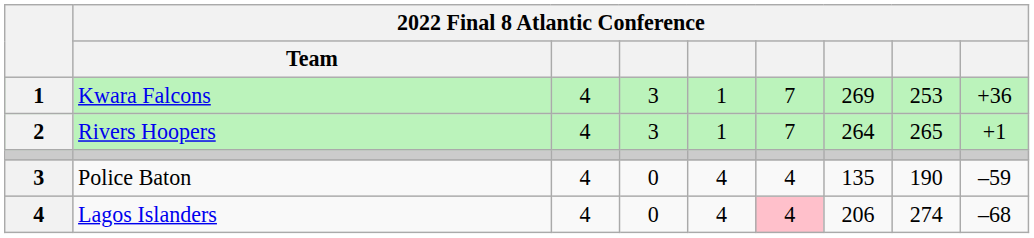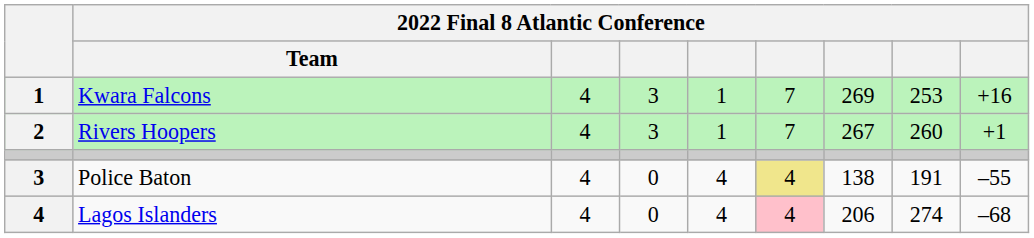 <table class="wikitable" width="80%" style="font-size:95%; text-align:center">
 <tr>
 <th rowspan="2" width="5%"></th>
 <th colspan="8" style="text-align:center">2022 Final 8 Atlantic Conference</th>
 </tr>
 <tr>
 <th width="35%">Team</th>
 <th width="5%"></th>
 <th width="5%"></th>
 <th width="5%"></th>
 <th width="5%"></th>
 <th width="5%"></th>
 <th width="5%"></th>
 <th width="5%"></th>
 </tr>
 <tr style="background-color:#BBF3BB;">
 <th>1</th>
 <td style="text-align:left;"><a href='#'>Kwara Falcons</a></td>
 <td>4</td>
 <td>3</td>
 <td>1</td>
 <td>7</td>
 <td>269</td>
 <td>253</td>
-<td>+36</td>
+<td>+16</td>
 </tr>
 <tr style="background-color:#BBF3BB;">
 <th>2</th>
 <td style="text-align:left;"><a href='#'>Rivers Hoopers</a></td>
 <td>4</td>
 <td>3</td>
 <td>1</td>
 <td>7</td>
-<td>264</td>
-<td>265</td>
+<td>267</td>
+<td>260</td>
 <td>+1</td>
 </tr>
 <tr style="background-color:#CCCCCC">
 <td></td>
 <td></td>
 <td></td>
 <td></td>
 <td></td>
 <td></td>
 <td></td>
 <td></td>
 <td></td>
 </tr>
 <tr>
 <th>3</th>
 <td style="text-align:left;">Police Baton</td>
 <td>4</td>
 <td>0</td>
 <td>4</td>
-<td>4</td>
-<td>135</td>
-<td>190</td>
-<td>–59</td>
+<td style="background: khaki;">4</td>
+<td>138</td>
+<td>191</td>
+<td>–55</td>
 </tr>
 <tr>
 <th>4</th>
 <td style="text-align:left;"><a href='#'>Lagos Islanders</a></td>
 <td>4</td>
 <td>0</td>
 <td>4</td>
 <td style="background: pink;">4</td>
 <td>206</td>
 <td>274</td>
 <td>–68</td>
 </tr>
 </table>
